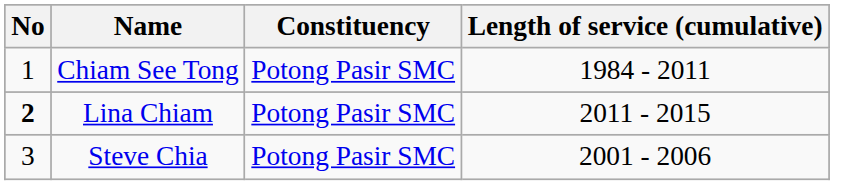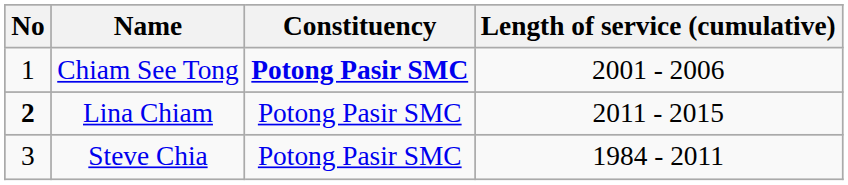 <table class="wikitable" style="text-align:center;">
 <tr>
 <th>No</th>
 <th>Name</th>
 <th>Constituency</th>
 <th>Length of service (cumulative)</th>
 </tr>
 <tr>
 <td>1</td>
 <td><a href='#'>Chiam See Tong</a></td>
-<td><a href='#'>Potong Pasir SMC</a></td>
-<td>1984 - 2011</td>
+<td><strong><a href='#'>Potong Pasir SMC</a></strong></td>
+<td>2001 - 2006</td>
 </tr>
 <tr>
 <td><strong>2</strong></td>
 <td><a href='#'>Lina Chiam</a></td>
 <td><a href='#'>Potong Pasir SMC</a></td>
 <td>2011 - 2015</td>
 </tr>
 <tr>
 <td>3</td>
 <td><a href='#'>Steve Chia</a></td>
 <td><a href='#'>Potong Pasir SMC</a></td>
-<td>2001 - 2006</td>
+<td>1984 - 2011</td>
 </tr>
 </table>
